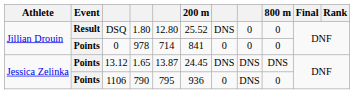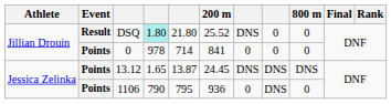 <table class="wikitable" style="font-size:90%">
 <tr>
 <th>Athlete</th>
 <th>Event</th>
 <th></th>
 <th></th>
 <th></th>
 <th>200 m</th>
 <th></th>
 <th></th>
 <th>800 m</th>
 <th>Final</th>
 <th>Rank</th>
 </tr>
 <tr align=center>
 <td rowspan=2 align=left><a href='#'>Jillian Drouin</a></td>
 <th style="font-size:95%">Result</th>
 <td>DSQ</td>
-<td>1.80</td>
-<td>12.80</td>
+<td style="background: paleturquoise;">1.80</td>
+<td>21.80</td>
 <td>25.52</td>
 <td>DNS</td>
 <td>0</td>
 <td>0</td>
 <td rowspan=2 colspan=2>DNF</td>
 </tr>
 <tr align=center>
 <th style="font-size:95%">Points</th>
 <td>0</td>
 <td>978</td>
 <td>714</td>
 <td>841</td>
 <td>0</td>
 <td>0</td>
 <td>0</td>
 </tr>
 <tr align=center>
 <td rowspan=2 align=left><a href='#'>Jessica Zelinka</a></td>
 <th style="font-size:95%">Points</th>
 <td>13.12</td>
 <td>1.65</td>
 <td>13.87</td>
 <td>24.45</td>
 <td>DNS</td>
 <td>DNS</td>
 <td>DNS</td>
 <td rowspan=2 colspan=2>DNF</td>
 </tr>
 <tr align=center>
 <th style="font-size:95%">Points</th>
 <td>1106</td>
 <td>790</td>
 <td>795</td>
 <td>936</td>
 <td>0</td>
 <td>DNS</td>
 <td>0</td>
 </tr>
 </table>
